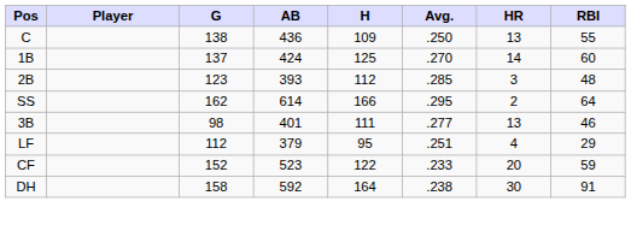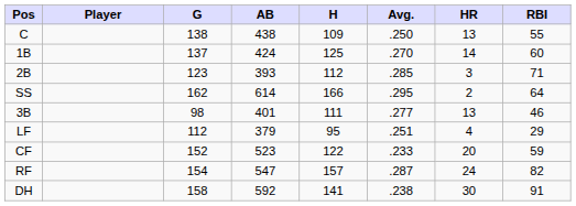 <table class="wikitable sortable">
 <tr>
 <th style="background:#ddf; width:5%;">Pos</th>
 <th style="background:#ddf; width:16%;">Player</th>
 <th style="background:#ddf; width:9%;">G</th>
 <th style="background:#ddf; width:9%;">AB</th>
 <th style="background:#ddf; width:9%;">H</th>
 <th style="background:#ddf; width:9%;">Avg.</th>
 <th style="background:#ddf; width:9%;">HR</th>
 <th style="background:#ddf; width:9%;">RBI</th>
 </tr>
 <tr align="center">
 <td>C</td>
 <td></td>
 <td>138</td>
-<td>436</td>
+<td>438</td>
 <td>109</td>
 <td>.250</td>
 <td>13</td>
 <td>55</td>
 </tr>
 <tr align="center">
 <td>1B</td>
 <td></td>
 <td>137</td>
 <td>424</td>
 <td>125</td>
 <td>.270</td>
 <td>14</td>
 <td>60</td>
 </tr>
 <tr align="center">
 <td>2B</td>
 <td></td>
 <td>123</td>
 <td>393</td>
 <td>112</td>
 <td>.285</td>
 <td>3</td>
-<td>48</td>
+<td>71</td>
 </tr>
 <tr align="center">
 <td>SS</td>
 <td></td>
 <td>162</td>
 <td>614</td>
 <td>166</td>
 <td>.295</td>
 <td>2</td>
 <td>64</td>
 </tr>
 <tr align="center">
 <td>3B</td>
 <td></td>
 <td>98</td>
 <td>401</td>
 <td>111</td>
 <td>.277</td>
 <td>13</td>
 <td>46</td>
 </tr>
 <tr align="center">
 <td>LF</td>
 <td></td>
 <td>112</td>
 <td>379</td>
 <td>95</td>
 <td>.251</td>
 <td>4</td>
 <td>29</td>
 </tr>
 <tr align="center">
 <td>CF</td>
 <td></td>
 <td>152</td>
 <td>523</td>
 <td>122</td>
 <td>.233</td>
 <td>20</td>
 <td>59</td>
 </tr>
 <tr align="center">
+<td>RF</td>
+<td></td>
+<td>154</td>
+<td>547</td>
+<td>157</td>
+<td>.287</td>
+<td>24</td>
+<td>82</td>
+</tr>
+<tr align="center">
 <td>DH</td>
 <td></td>
 <td>158</td>
 <td>592</td>
-<td>164</td>
+<td>141</td>
 <td>.238</td>
 <td>30</td>
 <td>91</td>
 </tr>
 </table>
